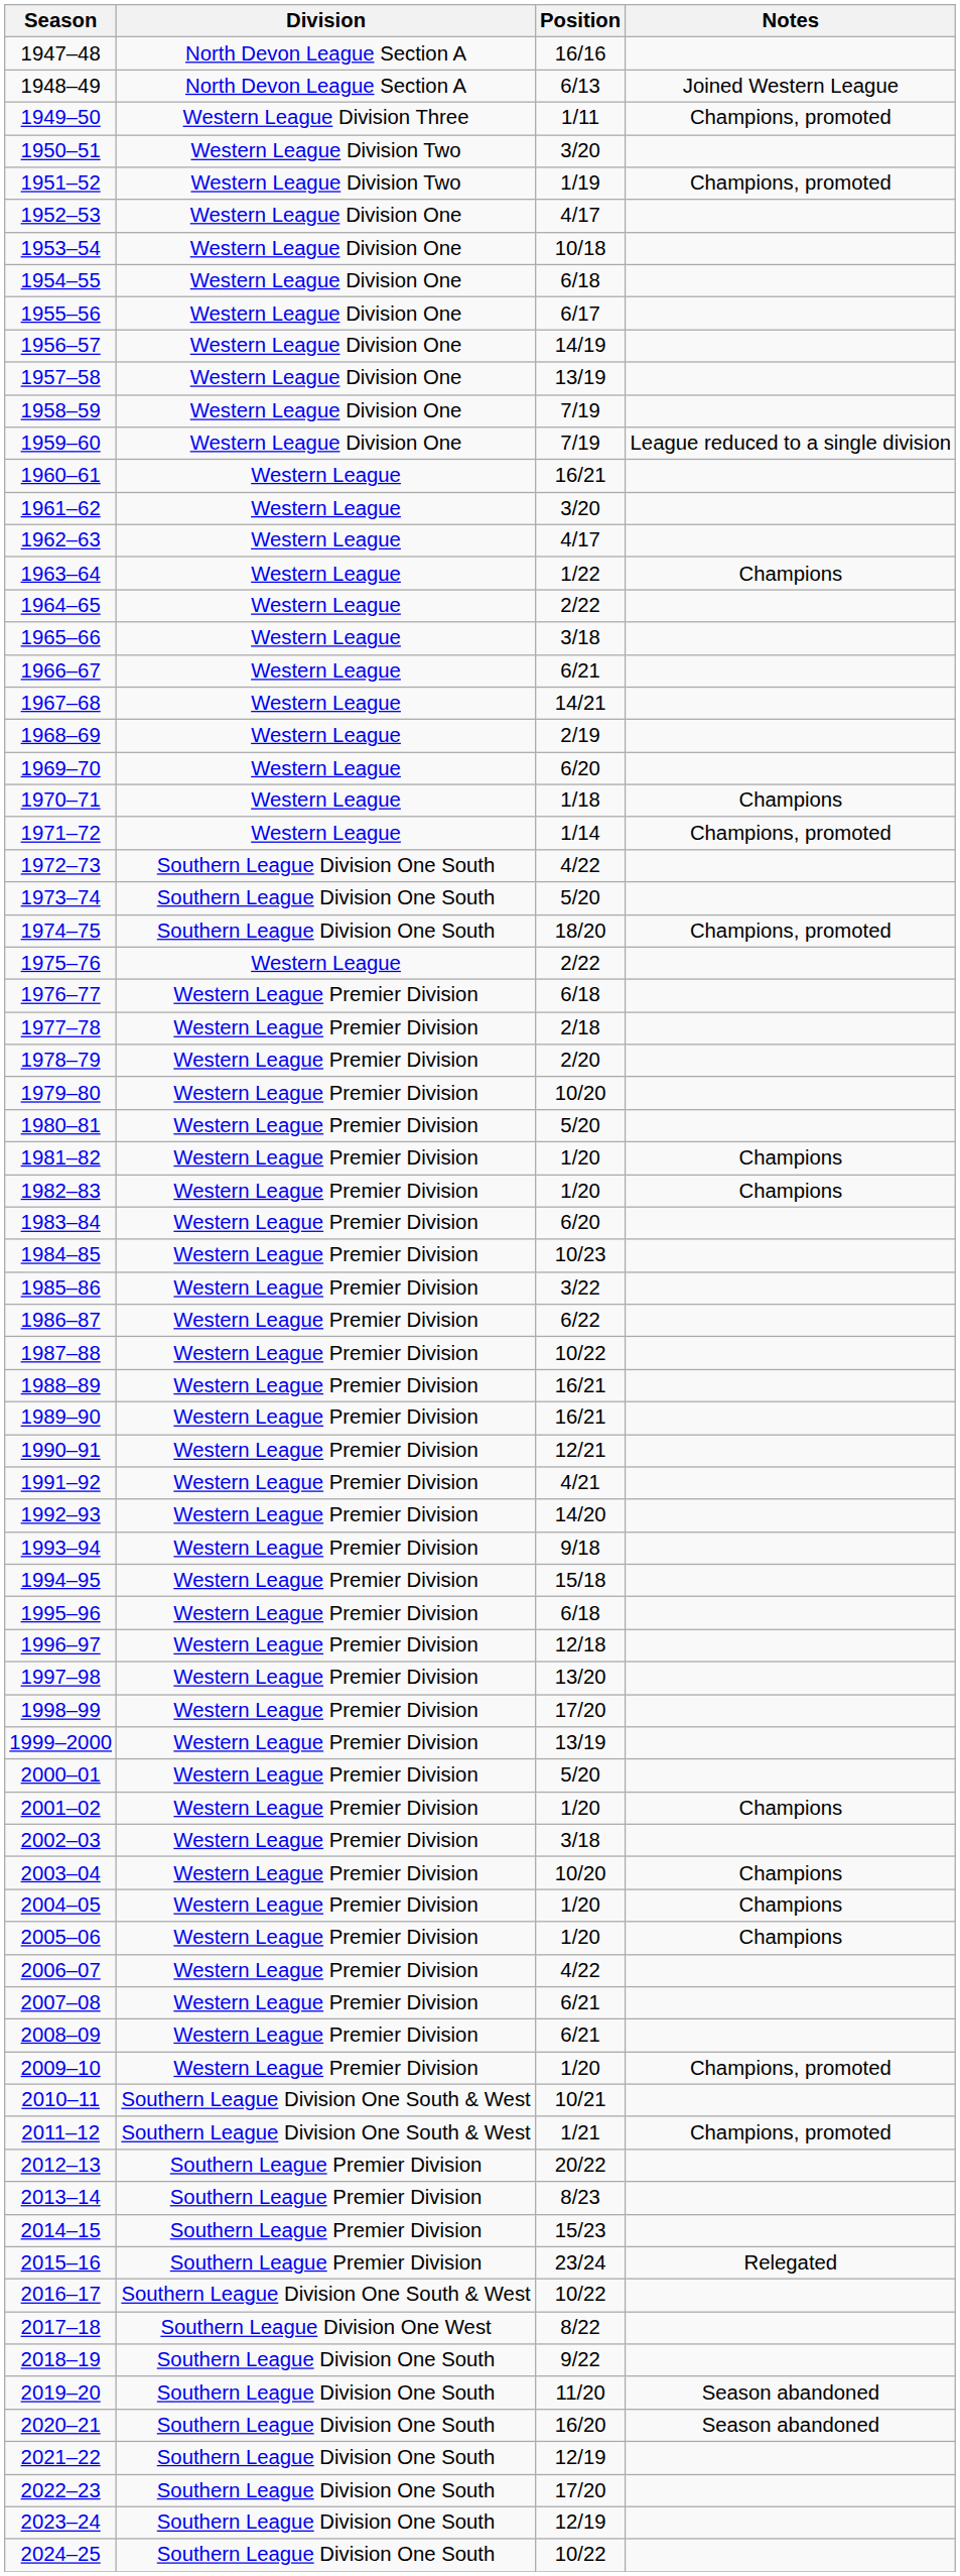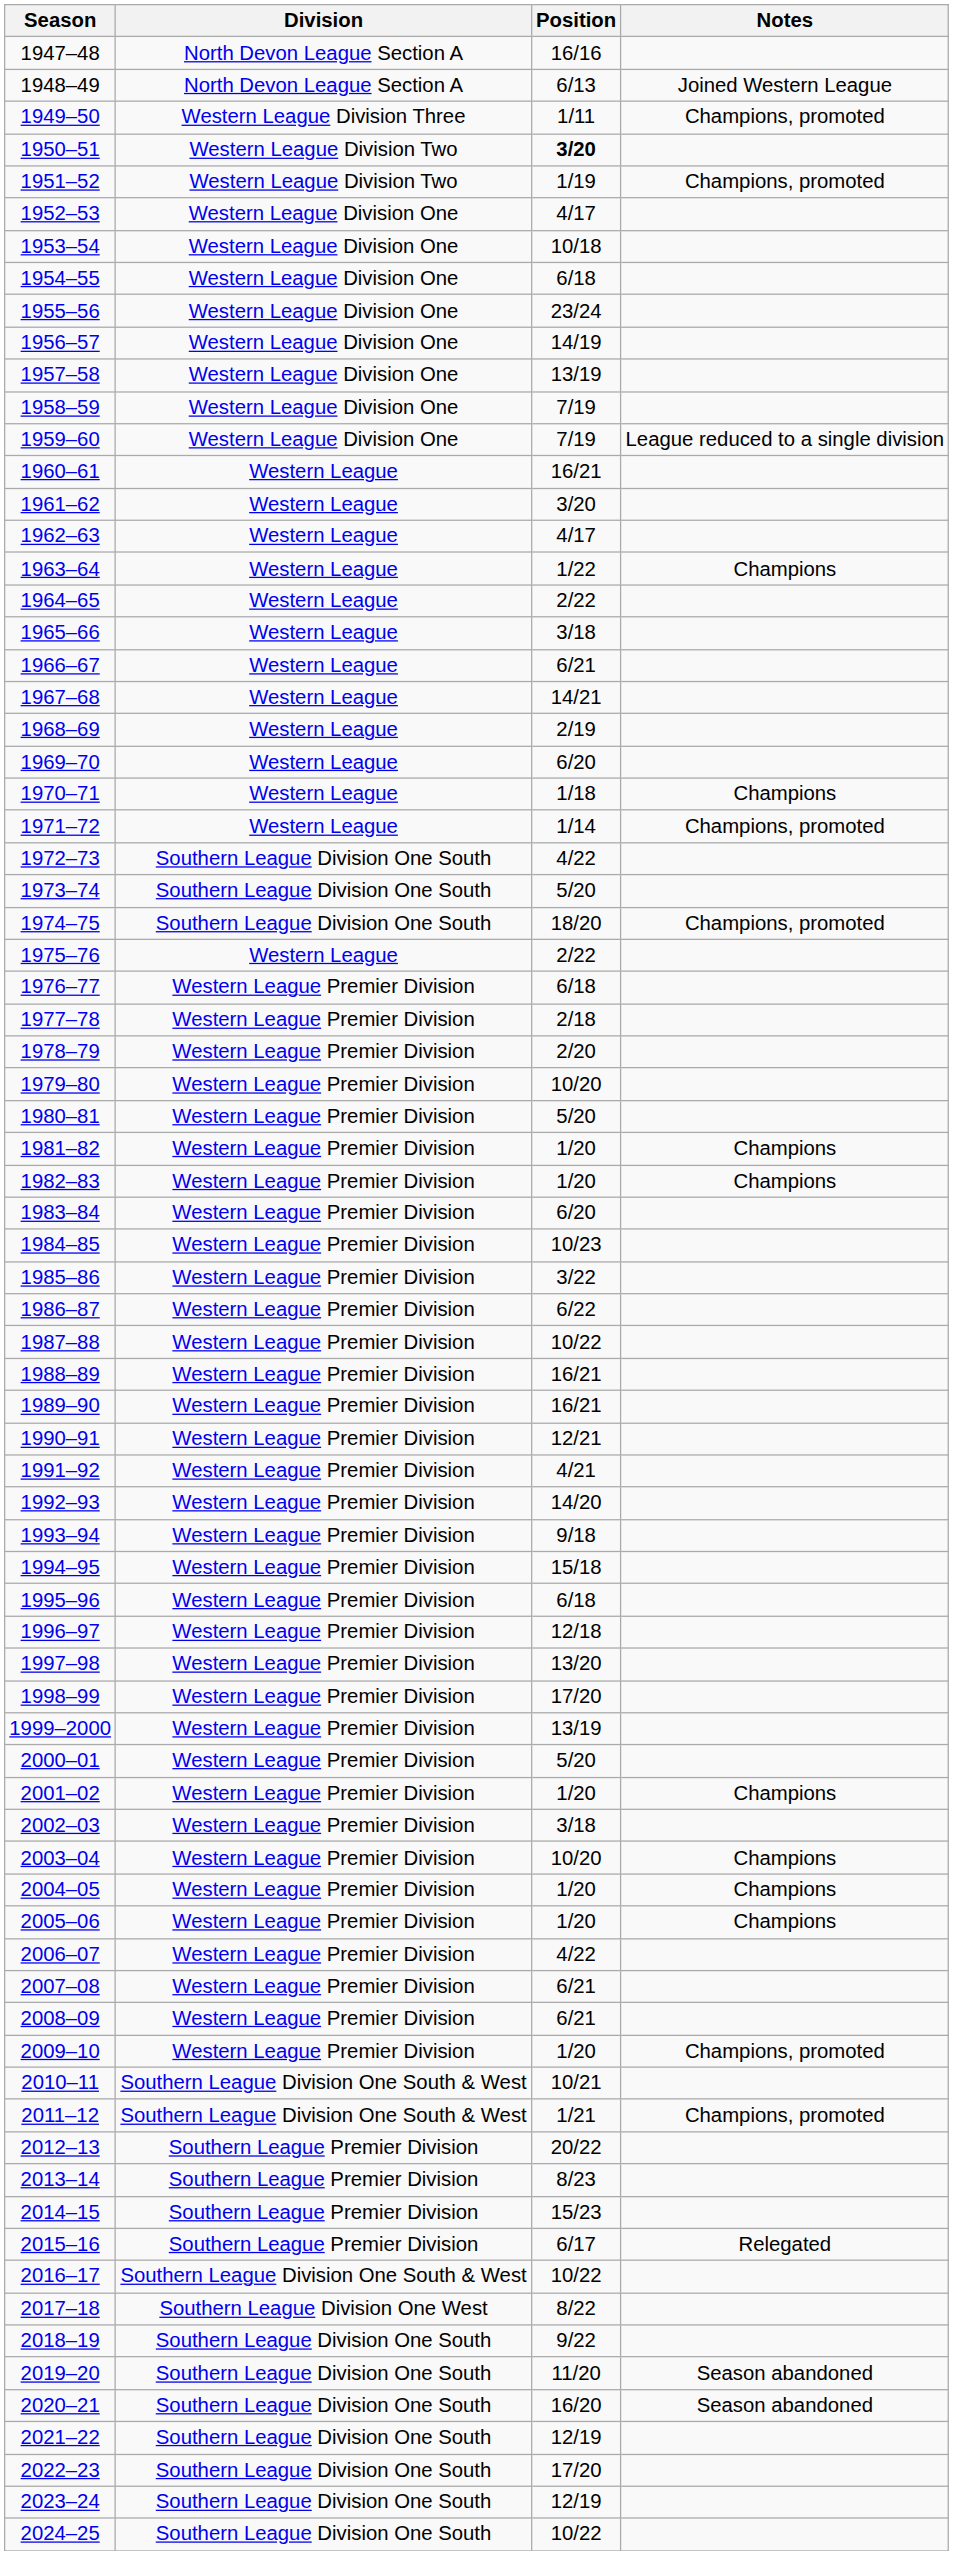 <table class="wikitable collapsible collapsed" style=text-align:center>
 <tr>
 <th>Season</th>
 <th>Division</th>
 <th>Position</th>
 <th>Notes</th>
 </tr>
 <tr>
 <td>1947–48</td>
 <td><a href='#'>North Devon League</a> Section A</td>
 <td>16/16</td>
 <td></td>
 </tr>
 <tr>
 <td>1948–49</td>
 <td><a href='#'>North Devon League</a> Section A</td>
 <td>6/13</td>
 <td>Joined Western League</td>
 </tr>
 <tr>
 <td><a href='#'>1949–50</a></td>
 <td><a href='#'>Western League</a> Division Three</td>
 <td>1/11</td>
 <td>Champions, promoted</td>
 </tr>
 <tr>
 <td><a href='#'>1950–51</a></td>
 <td><a href='#'>Western League</a> Division Two</td>
-<td>3/20</td>
+<td><strong>3/20</strong></td>
 <td></td>
 </tr>
 <tr>
 <td><a href='#'>1951–52</a></td>
 <td><a href='#'>Western League</a> Division Two</td>
 <td>1/19</td>
 <td>Champions, promoted</td>
 </tr>
 <tr>
 <td><a href='#'>1952–53</a></td>
 <td><a href='#'>Western League</a> Division One</td>
 <td>4/17</td>
 <td></td>
 </tr>
 <tr>
 <td><a href='#'>1953–54</a></td>
 <td><a href='#'>Western League</a> Division One</td>
 <td>10/18</td>
 <td></td>
 </tr>
 <tr>
 <td><a href='#'>1954–55</a></td>
 <td><a href='#'>Western League</a> Division One</td>
 <td>6/18</td>
 <td></td>
 </tr>
 <tr>
 <td><a href='#'>1955–56</a></td>
 <td><a href='#'>Western League</a> Division One</td>
-<td>6/17</td>
+<td>23/24</td>
 <td></td>
 </tr>
 <tr>
 <td><a href='#'>1956–57</a></td>
 <td><a href='#'>Western League</a> Division One</td>
 <td>14/19</td>
 <td></td>
 </tr>
 <tr>
 <td><a href='#'>1957–58</a></td>
 <td><a href='#'>Western League</a> Division One</td>
 <td>13/19</td>
 <td></td>
 </tr>
 <tr>
 <td><a href='#'>1958–59</a></td>
 <td><a href='#'>Western League</a> Division One</td>
 <td>7/19</td>
 <td></td>
 </tr>
 <tr>
 <td><a href='#'>1959–60</a></td>
 <td><a href='#'>Western League</a> Division One</td>
 <td>7/19</td>
 <td>League reduced to a single division</td>
 </tr>
 <tr>
 <td><a href='#'>1960–61</a></td>
 <td><a href='#'>Western League</a></td>
 <td>16/21</td>
 <td></td>
 </tr>
 <tr>
 <td><a href='#'>1961–62</a></td>
 <td><a href='#'>Western League</a></td>
 <td>3/20</td>
 <td></td>
 </tr>
 <tr>
 <td><a href='#'>1962–63</a></td>
 <td><a href='#'>Western League</a></td>
 <td>4/17</td>
 <td></td>
 </tr>
 <tr>
 <td><a href='#'>1963–64</a></td>
 <td><a href='#'>Western League</a></td>
 <td>1/22</td>
 <td>Champions</td>
 </tr>
 <tr>
 <td><a href='#'>1964–65</a></td>
 <td><a href='#'>Western League</a></td>
 <td>2/22</td>
 <td></td>
 </tr>
 <tr>
 <td><a href='#'>1965–66</a></td>
 <td><a href='#'>Western League</a></td>
 <td>3/18</td>
 <td></td>
 </tr>
 <tr>
 <td><a href='#'>1966–67</a></td>
 <td><a href='#'>Western League</a></td>
 <td>6/21</td>
 <td></td>
 </tr>
 <tr>
 <td><a href='#'>1967–68</a></td>
 <td><a href='#'>Western League</a></td>
 <td>14/21</td>
 <td></td>
 </tr>
 <tr>
 <td><a href='#'>1968–69</a></td>
 <td><a href='#'>Western League</a></td>
 <td>2/19</td>
 <td></td>
 </tr>
 <tr>
 <td><a href='#'>1969–70</a></td>
 <td><a href='#'>Western League</a></td>
 <td>6/20</td>
 <td></td>
 </tr>
 <tr>
 <td><a href='#'>1970–71</a></td>
 <td><a href='#'>Western League</a></td>
 <td>1/18</td>
 <td>Champions</td>
 </tr>
 <tr>
 <td><a href='#'>1971–72</a></td>
 <td><a href='#'>Western League</a></td>
 <td>1/14</td>
 <td>Champions, promoted</td>
 </tr>
 <tr>
 <td><a href='#'>1972–73</a></td>
 <td><a href='#'>Southern League</a> Division One South</td>
 <td>4/22</td>
 <td></td>
 </tr>
 <tr>
 <td><a href='#'>1973–74</a></td>
 <td><a href='#'>Southern League</a> Division One South</td>
 <td>5/20</td>
 <td></td>
 </tr>
 <tr>
 <td><a href='#'>1974–75</a></td>
 <td><a href='#'>Southern League</a> Division One South</td>
 <td>18/20</td>
 <td>Champions, promoted</td>
 </tr>
 <tr>
 <td><a href='#'>1975–76</a></td>
 <td><a href='#'>Western League</a></td>
 <td>2/22</td>
 <td></td>
 </tr>
 <tr>
 <td><a href='#'>1976–77</a></td>
 <td><a href='#'>Western League</a> Premier Division</td>
 <td>6/18</td>
 <td></td>
 </tr>
 <tr>
 <td><a href='#'>1977–78</a></td>
 <td><a href='#'>Western League</a> Premier Division</td>
 <td>2/18</td>
 <td></td>
 </tr>
 <tr>
 <td><a href='#'>1978–79</a></td>
 <td><a href='#'>Western League</a> Premier Division</td>
 <td>2/20</td>
 <td></td>
 </tr>
 <tr>
 <td><a href='#'>1979–80</a></td>
 <td><a href='#'>Western League</a> Premier Division</td>
 <td>10/20</td>
 <td></td>
 </tr>
 <tr>
 <td><a href='#'>1980–81</a></td>
 <td><a href='#'>Western League</a> Premier Division</td>
 <td>5/20</td>
 <td></td>
 </tr>
 <tr>
 <td><a href='#'>1981–82</a></td>
 <td><a href='#'>Western League</a> Premier Division</td>
 <td>1/20</td>
 <td>Champions</td>
 </tr>
 <tr>
 <td><a href='#'>1982–83</a></td>
 <td><a href='#'>Western League</a> Premier Division</td>
 <td>1/20</td>
 <td>Champions</td>
 </tr>
 <tr>
 <td><a href='#'>1983–84</a></td>
 <td><a href='#'>Western League</a> Premier Division</td>
 <td>6/20</td>
 <td></td>
 </tr>
 <tr>
 <td><a href='#'>1984–85</a></td>
 <td><a href='#'>Western League</a> Premier Division</td>
 <td>10/23</td>
 <td></td>
 </tr>
 <tr>
 <td><a href='#'>1985–86</a></td>
 <td><a href='#'>Western League</a> Premier Division</td>
 <td>3/22</td>
 <td></td>
 </tr>
 <tr>
 <td><a href='#'>1986–87</a></td>
 <td><a href='#'>Western League</a> Premier Division</td>
 <td>6/22</td>
 <td></td>
 </tr>
 <tr>
 <td><a href='#'>1987–88</a></td>
 <td><a href='#'>Western League</a> Premier Division</td>
 <td>10/22</td>
 <td></td>
 </tr>
 <tr>
 <td><a href='#'>1988–89</a></td>
 <td><a href='#'>Western League</a> Premier Division</td>
 <td>16/21</td>
 <td></td>
 </tr>
 <tr>
 <td><a href='#'>1989–90</a></td>
 <td><a href='#'>Western League</a> Premier Division</td>
 <td>16/21</td>
 <td></td>
 </tr>
 <tr>
 <td><a href='#'>1990–91</a></td>
 <td><a href='#'>Western League</a> Premier Division</td>
 <td>12/21</td>
 <td></td>
 </tr>
 <tr>
 <td><a href='#'>1991–92</a></td>
 <td><a href='#'>Western League</a> Premier Division</td>
 <td>4/21</td>
 <td></td>
 </tr>
 <tr>
 <td><a href='#'>1992–93</a></td>
 <td><a href='#'>Western League</a> Premier Division</td>
 <td>14/20</td>
 <td></td>
 </tr>
 <tr>
 <td><a href='#'>1993–94</a></td>
 <td><a href='#'>Western League</a> Premier Division</td>
 <td>9/18</td>
 <td></td>
 </tr>
 <tr>
 <td><a href='#'>1994–95</a></td>
 <td><a href='#'>Western League</a> Premier Division</td>
 <td>15/18</td>
 <td></td>
 </tr>
 <tr>
 <td><a href='#'>1995–96</a></td>
 <td><a href='#'>Western League</a> Premier Division</td>
 <td>6/18</td>
 <td></td>
 </tr>
 <tr>
 <td><a href='#'>1996–97</a></td>
 <td><a href='#'>Western League</a> Premier Division</td>
 <td>12/18</td>
 <td></td>
 </tr>
 <tr>
 <td><a href='#'>1997–98</a></td>
 <td><a href='#'>Western League</a> Premier Division</td>
 <td>13/20</td>
 <td></td>
 </tr>
 <tr>
 <td><a href='#'>1998–99</a></td>
 <td><a href='#'>Western League</a> Premier Division</td>
 <td>17/20</td>
 <td></td>
 </tr>
 <tr>
 <td><a href='#'>1999–2000</a></td>
 <td><a href='#'>Western League</a> Premier Division</td>
 <td>13/19</td>
 <td></td>
 </tr>
 <tr>
 <td><a href='#'>2000–01</a></td>
 <td><a href='#'>Western League</a> Premier Division</td>
 <td>5/20</td>
 <td></td>
 </tr>
 <tr>
 <td><a href='#'>2001–02</a></td>
 <td><a href='#'>Western League</a> Premier Division</td>
 <td>1/20</td>
 <td>Champions</td>
 </tr>
 <tr>
 <td><a href='#'>2002–03</a></td>
 <td><a href='#'>Western League</a> Premier Division</td>
 <td>3/18</td>
 <td></td>
 </tr>
 <tr>
 <td><a href='#'>2003–04</a></td>
 <td><a href='#'>Western League</a> Premier Division</td>
 <td>10/20</td>
 <td>Champions</td>
 </tr>
 <tr>
 <td><a href='#'>2004–05</a></td>
 <td><a href='#'>Western League</a> Premier Division</td>
 <td>1/20</td>
 <td>Champions</td>
 </tr>
 <tr>
 <td><a href='#'>2005–06</a></td>
 <td><a href='#'>Western League</a> Premier Division</td>
 <td>1/20</td>
 <td>Champions</td>
 </tr>
 <tr>
 <td><a href='#'>2006–07</a></td>
 <td><a href='#'>Western League</a> Premier Division</td>
 <td>4/22</td>
 <td></td>
 </tr>
 <tr>
 <td><a href='#'>2007–08</a></td>
 <td><a href='#'>Western League</a> Premier Division</td>
 <td>6/21</td>
 <td></td>
 </tr>
 <tr>
 <td><a href='#'>2008–09</a></td>
 <td><a href='#'>Western League</a> Premier Division</td>
 <td>6/21</td>
 <td></td>
 </tr>
 <tr>
 <td><a href='#'>2009–10</a></td>
 <td><a href='#'>Western League</a> Premier Division</td>
 <td>1/20</td>
 <td>Champions, promoted</td>
 </tr>
 <tr>
 <td><a href='#'>2010–11</a></td>
 <td><a href='#'>Southern League</a> Division One South & West</td>
 <td>10/21</td>
 <td></td>
 </tr>
 <tr>
 <td><a href='#'>2011–12</a></td>
 <td><a href='#'>Southern League</a> Division One South & West</td>
 <td>1/21</td>
 <td>Champions, promoted</td>
 </tr>
 <tr>
 <td><a href='#'>2012–13</a></td>
 <td><a href='#'>Southern League</a> Premier Division</td>
 <td>20/22</td>
 <td></td>
 </tr>
 <tr>
 <td><a href='#'>2013–14</a></td>
 <td><a href='#'>Southern League</a> Premier Division</td>
 <td>8/23</td>
 <td></td>
 </tr>
 <tr>
 <td><a href='#'>2014–15</a></td>
 <td><a href='#'>Southern League</a> Premier Division</td>
 <td>15/23</td>
 <td></td>
 </tr>
 <tr>
 <td><a href='#'>2015–16</a></td>
 <td><a href='#'>Southern League</a> Premier Division</td>
-<td>23/24</td>
+<td>6/17</td>
 <td>Relegated</td>
 </tr>
 <tr>
 <td><a href='#'>2016–17</a></td>
 <td><a href='#'>Southern League</a> Division One South & West</td>
 <td>10/22</td>
 <td></td>
 </tr>
 <tr>
 <td><a href='#'>2017–18</a></td>
 <td><a href='#'>Southern League</a> Division One West</td>
 <td>8/22</td>
 <td></td>
 </tr>
 <tr>
 <td><a href='#'>2018–19</a></td>
 <td><a href='#'>Southern League</a> Division One South</td>
 <td>9/22</td>
 <td></td>
 </tr>
 <tr>
 <td><a href='#'>2019–20</a></td>
 <td><a href='#'>Southern League</a> Division One South</td>
 <td>11/20</td>
 <td>Season abandoned</td>
 </tr>
 <tr>
 <td><a href='#'>2020–21</a></td>
 <td><a href='#'>Southern League</a> Division One South</td>
 <td>16/20</td>
 <td>Season abandoned</td>
 </tr>
 <tr>
 <td><a href='#'>2021–22</a></td>
 <td><a href='#'>Southern League</a> Division One South</td>
 <td>12/19</td>
 <td></td>
 </tr>
 <tr>
 <td><a href='#'>2022–23</a></td>
 <td><a href='#'>Southern League</a> Division One South</td>
 <td>17/20</td>
 <td></td>
 </tr>
 <tr>
 <td><a href='#'>2023–24</a></td>
 <td><a href='#'>Southern League</a> Division One South</td>
 <td>12/19</td>
 <td></td>
 </tr>
 <tr>
 <td><a href='#'>2024–25</a></td>
 <td><a href='#'>Southern League</a> Division One South</td>
 <td>10/22</td>
 <td></td>
 </tr>
 </table>
